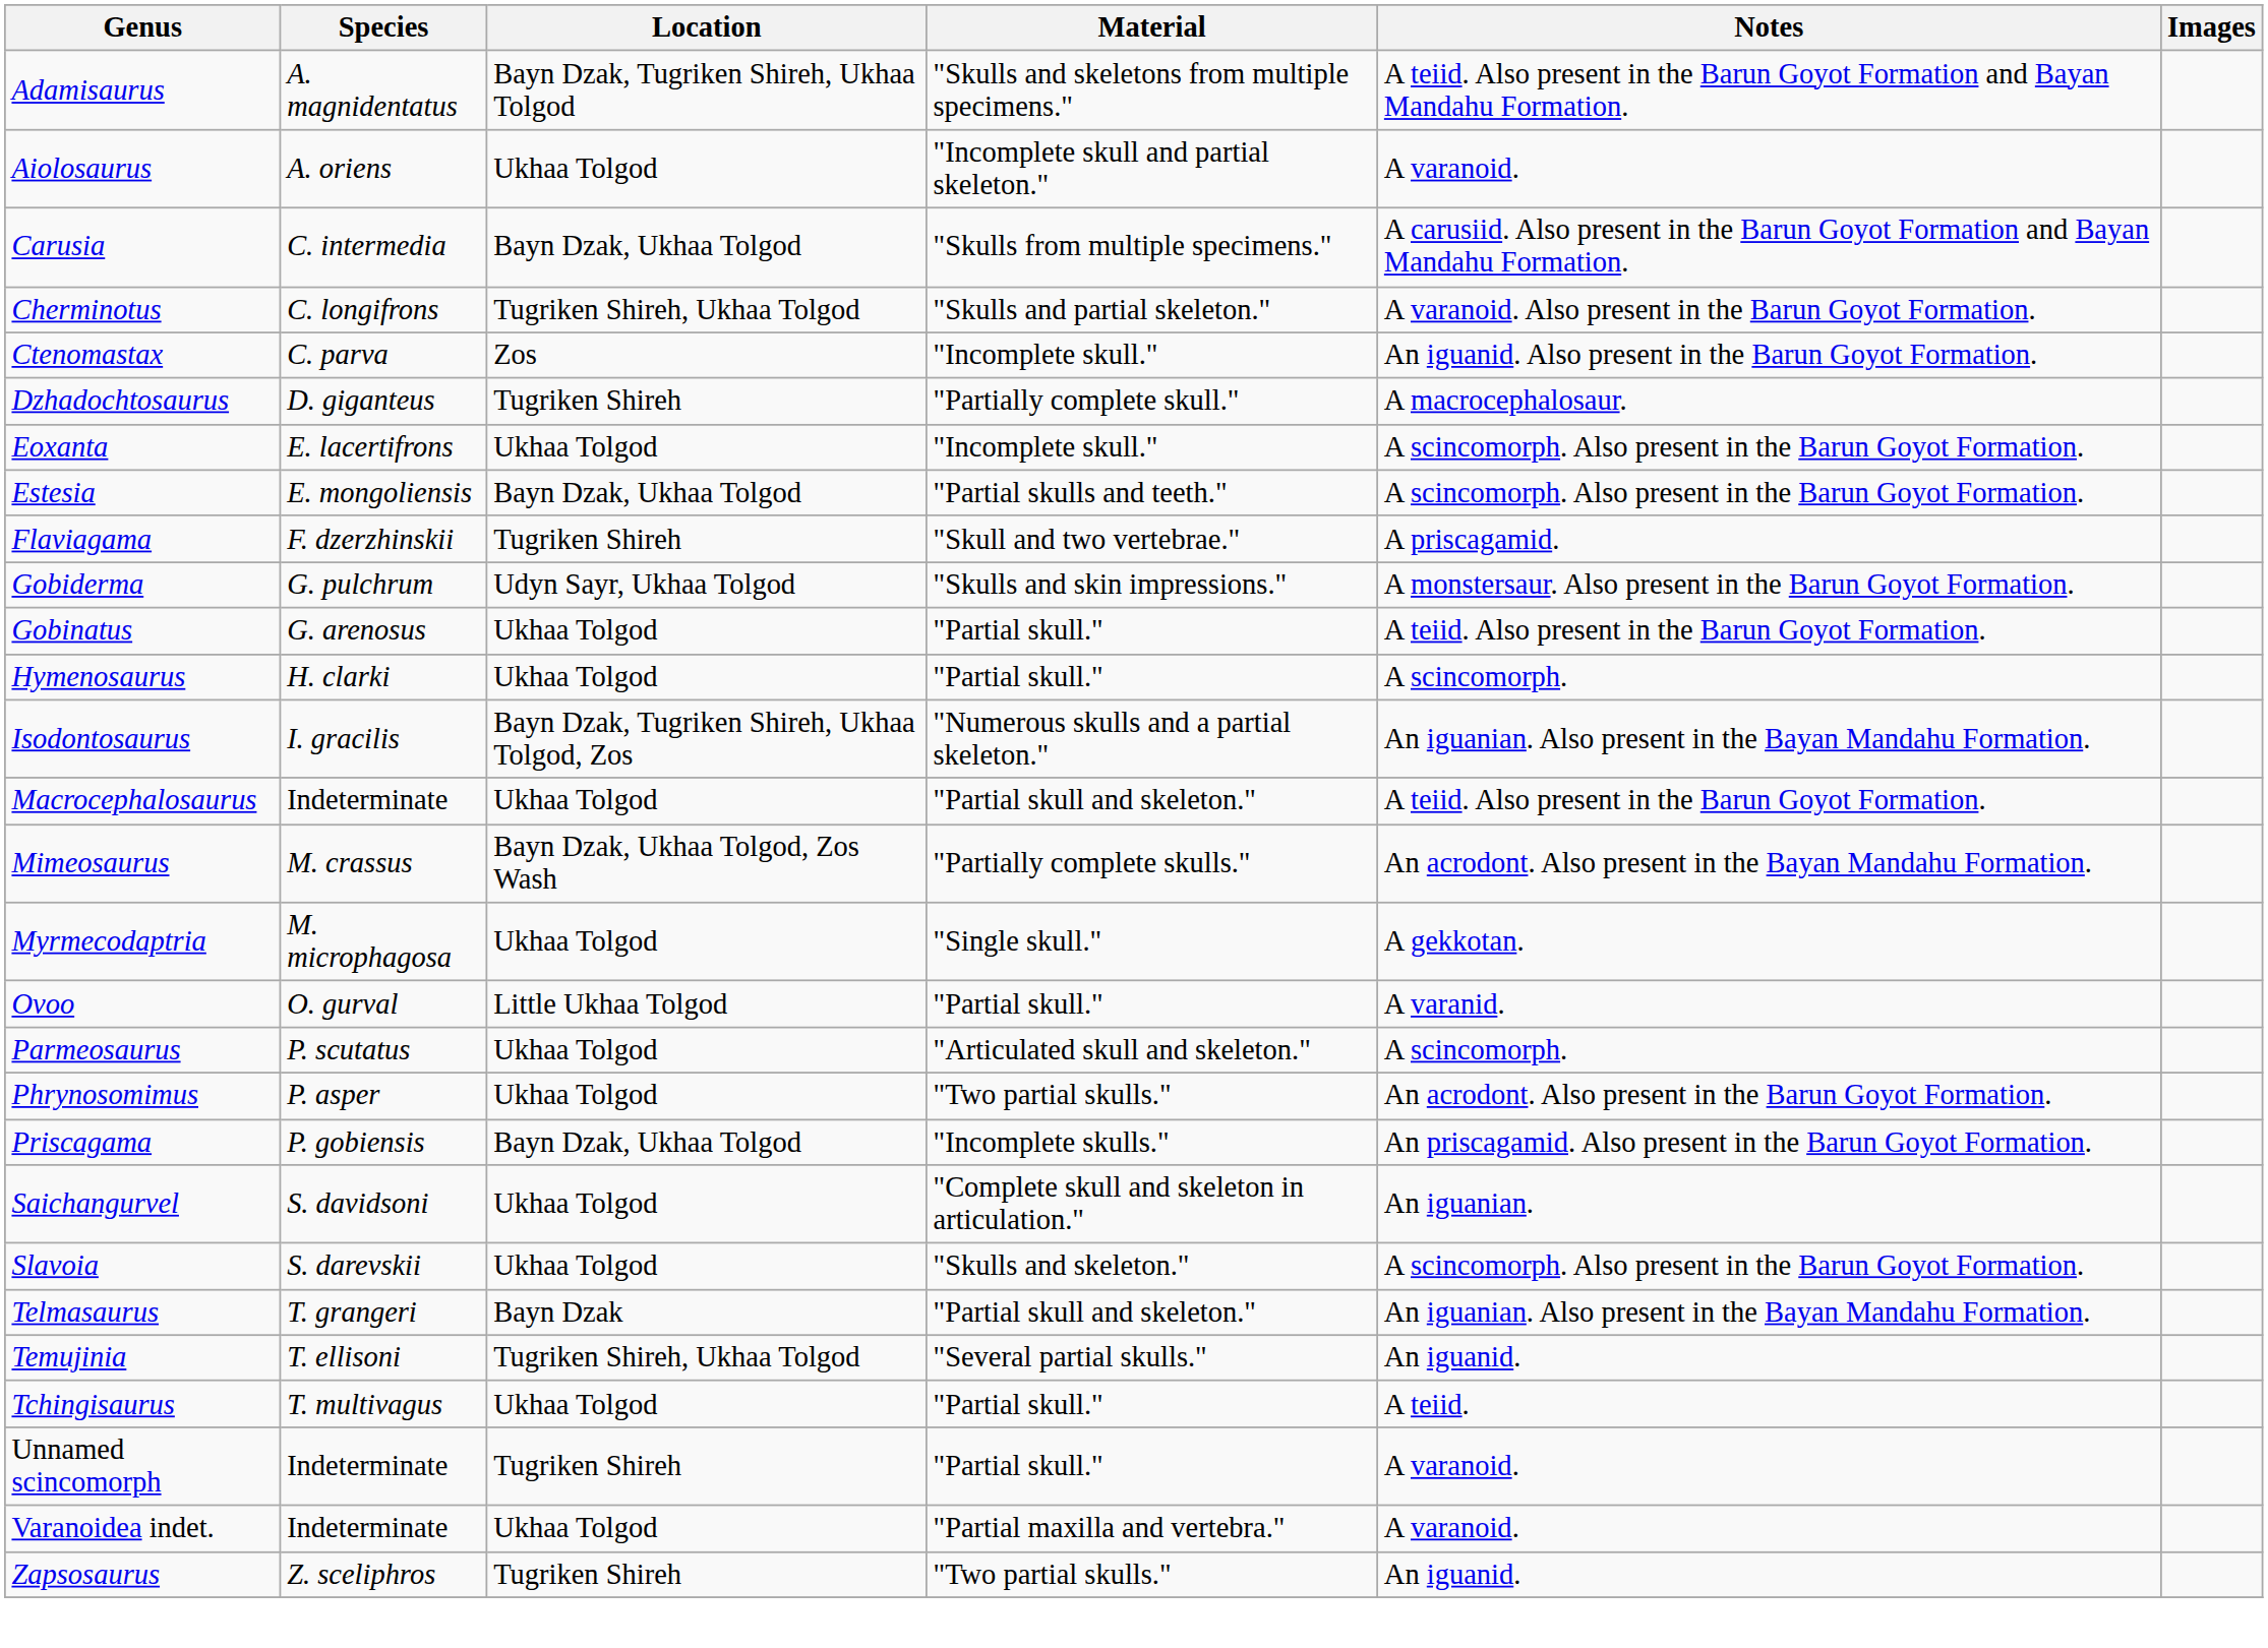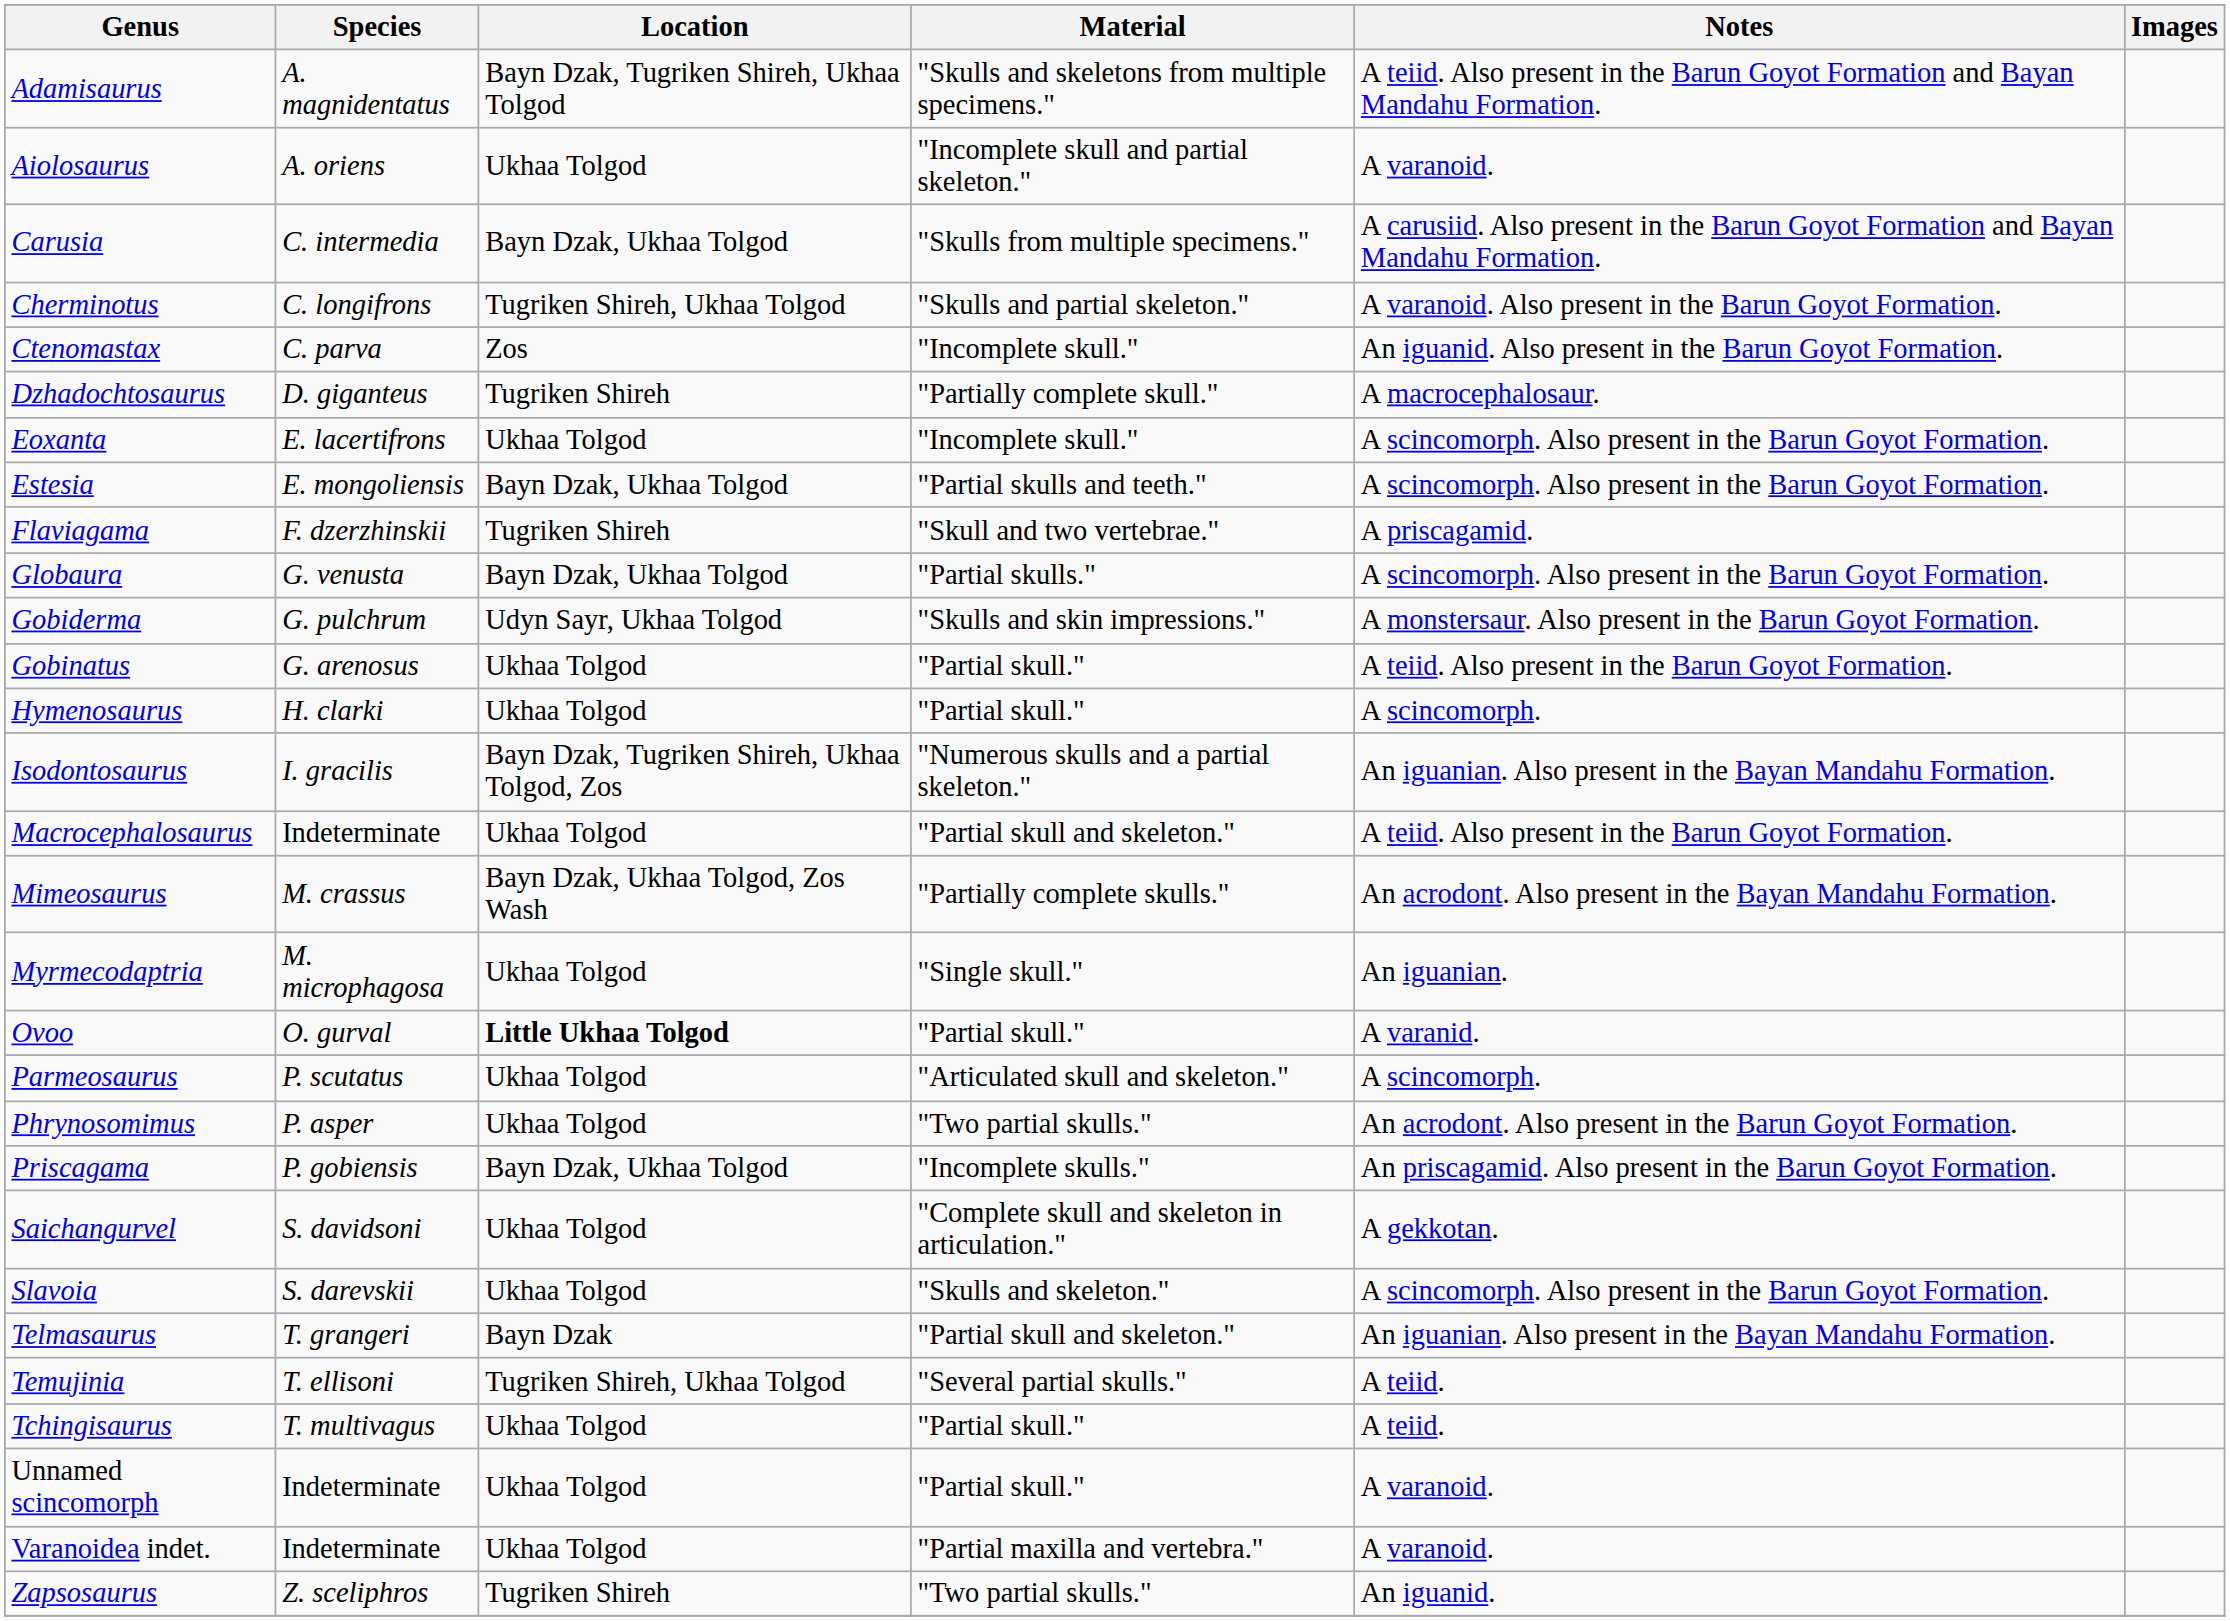 <table class="wikitable sortable">
 <tr>
 <th>Genus</th>
 <th>Species</th>
 <th>Location</th>
 <th>Material</th>
 <th>Notes</th>
 <th>Images</th>
 </tr>
 <tr>
 <td><em><a href='#'>Adamisaurus</a></em></td>
 <td><em>A. magnidentatus</em></td>
 <td>Bayn Dzak, Tugriken Shireh, Ukhaa Tolgod</td>
 <td>"Skulls and skeletons from multiple specimens."</td>
 <td>A <a href='#'>teiid</a>. Also present in the <a href='#'>Barun Goyot Formation</a> and <a href='#'>Bayan Mandahu Formation</a>.</td>
 <td></td>
 </tr>
 <tr>
 <td><em><a href='#'>Aiolosaurus</a></em></td>
 <td><em>A. oriens</em></td>
 <td>Ukhaa Tolgod</td>
 <td>"Incomplete skull and partial skeleton."</td>
 <td>A <a href='#'>varanoid</a>.</td>
 <td></td>
 </tr>
 <tr>
 <td><em><a href='#'>Carusia</a></em></td>
 <td><em>C. intermedia</em></td>
 <td>Bayn Dzak, Ukhaa Tolgod</td>
 <td>"Skulls from multiple specimens."</td>
 <td>A <a href='#'>carusiid</a>. Also present in the <a href='#'>Barun Goyot Formation</a> and <a href='#'>Bayan Mandahu Formation</a>.</td>
 <td></td>
 </tr>
 <tr>
 <td><em><a href='#'>Cherminotus</a></em></td>
 <td><em>C. longifrons</em></td>
 <td>Tugriken Shireh, Ukhaa Tolgod</td>
 <td>"Skulls and partial skeleton."</td>
 <td>A <a href='#'>varanoid</a>. Also present in the <a href='#'>Barun Goyot Formation</a>.</td>
 <td></td>
 </tr>
 <tr>
 <td><em><a href='#'>Ctenomastax</a></em></td>
 <td><em>C. parva</em></td>
 <td>Zos</td>
 <td>"Incomplete skull."</td>
 <td>An <a href='#'>iguanid</a>. Also present in the <a href='#'>Barun Goyot Formation</a>.</td>
 <td></td>
 </tr>
 <tr>
 <td><em><a href='#'>Dzhadochtosaurus</a></em></td>
 <td><em>D. giganteus</em></td>
 <td>Tugriken Shireh</td>
 <td>"Partially complete skull."</td>
 <td>A <a href='#'>macrocephalosaur</a>.</td>
 <td></td>
 </tr>
 <tr>
 <td><em><a href='#'>Eoxanta</a></em></td>
 <td><em>E. lacertifrons</em></td>
 <td>Ukhaa Tolgod</td>
 <td>"Incomplete skull."</td>
 <td>A <a href='#'>scincomorph</a>. Also present in the <a href='#'>Barun Goyot Formation</a>.</td>
 <td></td>
 </tr>
 <tr>
 <td><em><a href='#'>Estesia</a></em></td>
 <td><em>E. mongoliensis</em></td>
 <td>Bayn Dzak, Ukhaa Tolgod</td>
 <td>"Partial skulls and teeth."</td>
 <td>A <a href='#'>scincomorph</a>. Also present in the <a href='#'>Barun Goyot Formation</a>.</td>
 <td></td>
 </tr>
 <tr>
 <td><em><a href='#'>Flaviagama</a></em></td>
 <td><em>F. dzerzhinskii</em></td>
 <td>Tugriken Shireh</td>
 <td>"Skull and two vertebrae."</td>
 <td>A <a href='#'>priscagamid</a>.</td>
 <td></td>
 </tr>
 <tr>
+<td><em><a href='#'>Globaura</a></em></td>
+<td><em>G. venusta</em></td>
+<td>Bayn Dzak, Ukhaa Tolgod</td>
+<td>"Partial skulls."</td>
+<td>A <a href='#'>scincomorph</a>. Also present in the <a href='#'>Barun Goyot Formation</a>.</td>
+<td></td>
+</tr>
+<tr>
 <td><em><a href='#'>Gobiderma</a></em></td>
 <td><em>G. pulchrum</em></td>
 <td>Udyn Sayr, Ukhaa Tolgod</td>
 <td>"Skulls and skin impressions."</td>
 <td>A <a href='#'>monstersaur</a>. Also present in the <a href='#'>Barun Goyot Formation</a>.</td>
 <td></td>
 </tr>
 <tr>
 <td><em><a href='#'>Gobinatus</a></em></td>
 <td><em>G. arenosus</em></td>
 <td>Ukhaa Tolgod</td>
 <td>"Partial skull."</td>
 <td>A <a href='#'>teiid</a>. Also present in the <a href='#'>Barun Goyot Formation</a>.</td>
 <td></td>
 </tr>
 <tr>
 <td><em><a href='#'>Hymenosaurus</a></em></td>
 <td><em>H. clarki</em></td>
 <td>Ukhaa Tolgod</td>
 <td>"Partial skull."</td>
 <td>A <a href='#'>scincomorph</a>.</td>
 <td></td>
 </tr>
 <tr>
 <td><em><a href='#'>Isodontosaurus</a></em></td>
 <td><em>I. gracilis</em></td>
 <td>Bayn Dzak, Tugriken Shireh, Ukhaa Tolgod, Zos</td>
 <td>"Numerous skulls and a partial skeleton."</td>
 <td>An <a href='#'>iguanian</a>. Also present in the <a href='#'>Bayan Mandahu Formation</a>.</td>
 <td></td>
 </tr>
 <tr>
 <td><em><a href='#'>Macrocephalosaurus</a></em></td>
 <td>Indeterminate</td>
 <td>Ukhaa Tolgod</td>
 <td>"Partial skull and skeleton."</td>
 <td>A <a href='#'>teiid</a>. Also present in the <a href='#'>Barun Goyot Formation</a>.</td>
 <td></td>
 </tr>
 <tr>
 <td><em><a href='#'>Mimeosaurus</a></em></td>
 <td><em>M. crassus</em></td>
 <td>Bayn Dzak, Ukhaa Tolgod, Zos Wash</td>
 <td>"Partially complete skulls."</td>
 <td>An <a href='#'>acrodont</a>. Also present in the <a href='#'>Bayan Mandahu Formation</a>.</td>
 <td></td>
 </tr>
 <tr>
 <td><em><a href='#'>Myrmecodaptria</a></em></td>
 <td><em>M. microphagosa</em></td>
 <td>Ukhaa Tolgod</td>
 <td>"Single skull."</td>
-<td>A <a href='#'>gekkotan</a>.</td>
+<td>An <a href='#'>iguanian</a>.</td>
 <td></td>
 </tr>
 <tr>
 <td><em><a href='#'>Ovoo</a></em></td>
 <td><em>O. gurval</em></td>
-<td>Little Ukhaa Tolgod</td>
+<td><strong>Little Ukhaa Tolgod</strong></td>
 <td>"Partial skull."</td>
 <td>A <a href='#'>varanid</a>.</td>
 <td></td>
 </tr>
 <tr>
 <td><em><a href='#'>Parmeosaurus</a></em></td>
 <td><em>P. scutatus</em></td>
 <td>Ukhaa Tolgod</td>
 <td>"Articulated skull and skeleton."</td>
 <td>A <a href='#'>scincomorph</a>.</td>
 <td></td>
 </tr>
 <tr>
 <td><em><a href='#'>Phrynosomimus</a></em></td>
 <td><em>P. asper</em></td>
 <td>Ukhaa Tolgod</td>
 <td>"Two partial skulls."</td>
 <td>An <a href='#'>acrodont</a>. Also present in the <a href='#'>Barun Goyot Formation</a>.</td>
 <td></td>
 </tr>
 <tr>
 <td><em><a href='#'>Priscagama</a></em></td>
 <td><em>P. gobiensis</em></td>
 <td>Bayn Dzak, Ukhaa Tolgod</td>
 <td>"Incomplete skulls."</td>
 <td>An <a href='#'>priscagamid</a>. Also present in the <a href='#'>Barun Goyot Formation</a>.</td>
 <td></td>
 </tr>
 <tr>
 <td><em><a href='#'>Saichangurvel</a></em></td>
 <td><em>S. davidsoni</em></td>
 <td>Ukhaa Tolgod</td>
 <td>"Complete skull and skeleton in articulation."</td>
-<td>An <a href='#'>iguanian</a>.</td>
+<td>A <a href='#'>gekkotan</a>.</td>
 <td></td>
 </tr>
 <tr>
 <td><em><a href='#'>Slavoia</a></em></td>
 <td><em>S. darevskii</em></td>
 <td>Ukhaa Tolgod</td>
 <td>"Skulls and skeleton."</td>
 <td>A <a href='#'>scincomorph</a>. Also present in the <a href='#'>Barun Goyot Formation</a>.</td>
 <td></td>
 </tr>
 <tr>
 <td><em><a href='#'>Telmasaurus</a></em></td>
 <td><em>T. grangeri</em></td>
 <td>Bayn Dzak</td>
 <td>"Partial skull and skeleton."</td>
 <td>An <a href='#'>iguanian</a>. Also present in the <a href='#'>Bayan Mandahu Formation</a>.</td>
 <td></td>
 </tr>
 <tr>
 <td><em><a href='#'>Temujinia</a></em></td>
 <td><em>T. ellisoni</em></td>
 <td>Tugriken Shireh, Ukhaa Tolgod</td>
 <td>"Several partial skulls."</td>
-<td>An <a href='#'>iguanid</a>.</td>
+<td>A <a href='#'>teiid</a>.</td>
 <td></td>
 </tr>
 <tr>
 <td><em><a href='#'>Tchingisaurus</a></em></td>
 <td><em>T. multivagus</em></td>
 <td>Ukhaa Tolgod</td>
 <td>"Partial skull."</td>
 <td>A <a href='#'>teiid</a>.</td>
 <td></td>
 </tr>
 <tr>
 <td>Unnamed <a href='#'>scincomorph</a></td>
 <td>Indeterminate</td>
-<td>Tugriken Shireh</td>
+<td>Ukhaa Tolgod</td>
 <td>"Partial skull."</td>
 <td>A <a href='#'>varanoid</a>.</td>
 <td></td>
 </tr>
 <tr>
 <td><a href='#'>Varanoidea</a> indet.</td>
 <td>Indeterminate</td>
 <td>Ukhaa Tolgod</td>
 <td>"Partial maxilla and vertebra."</td>
 <td>A <a href='#'>varanoid</a>.</td>
 <td></td>
 </tr>
 <tr>
 <td><em><a href='#'>Zapsosaurus</a></em></td>
 <td><em>Z. sceliphros</em></td>
 <td>Tugriken Shireh</td>
 <td>"Two partial skulls."</td>
 <td>An <a href='#'>iguanid</a>.</td>
 <td></td>
 </tr>
 <tr>
 </tr>
 </table>
